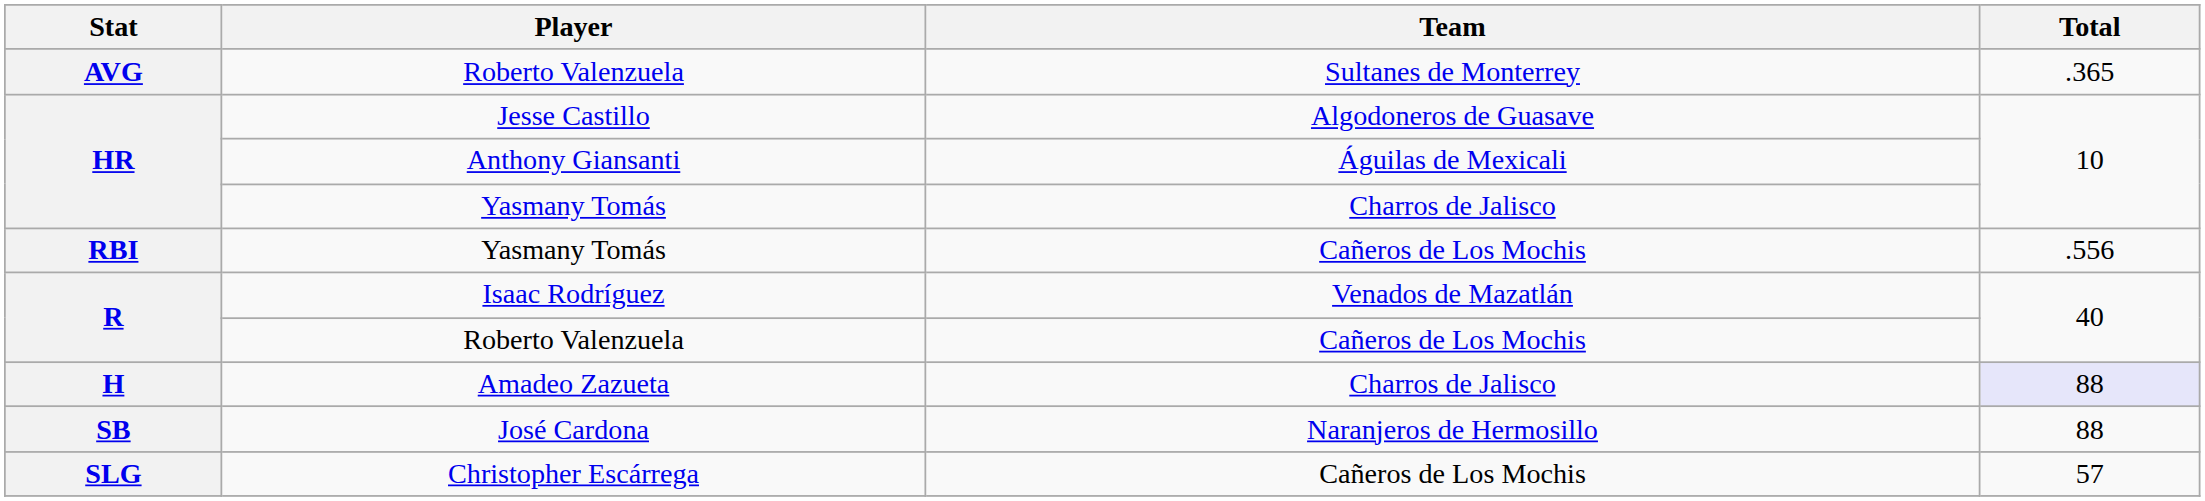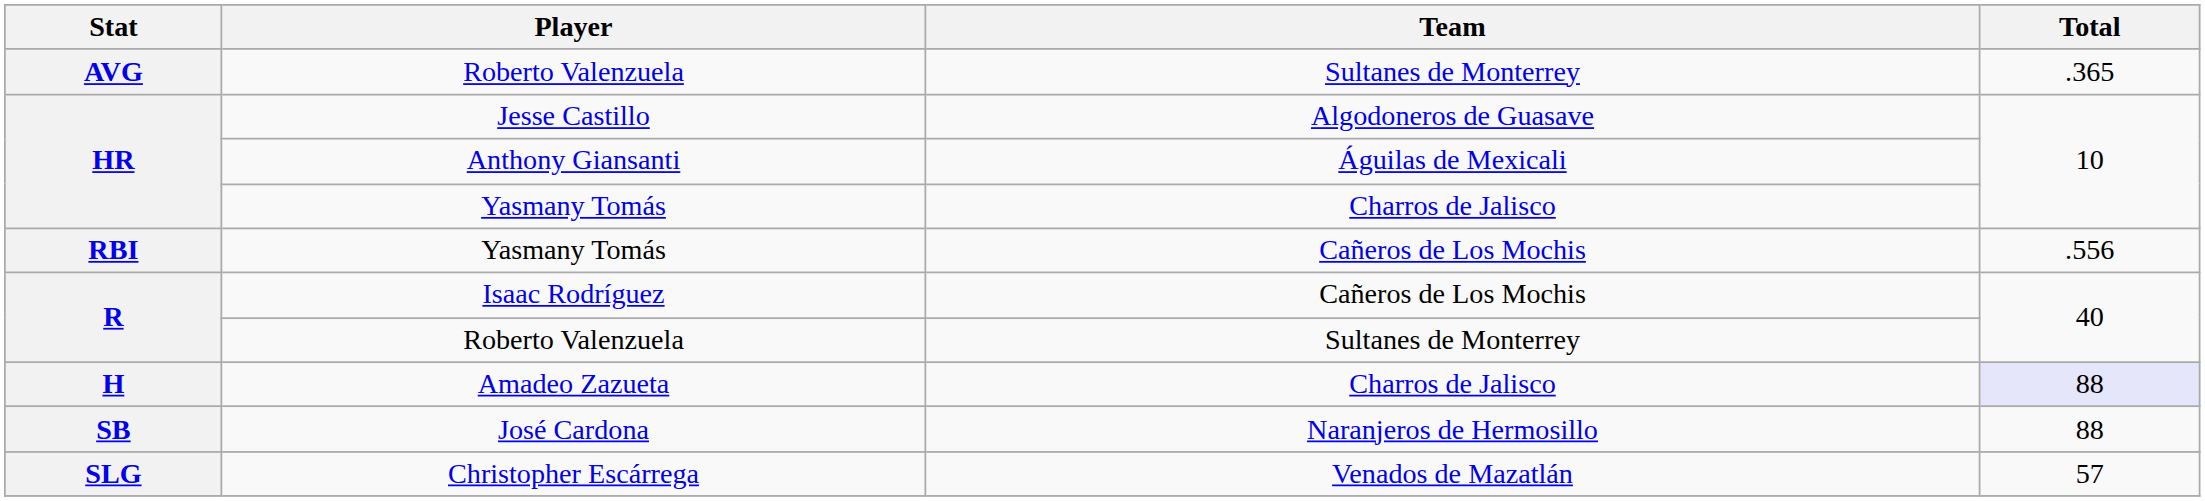 <table class="wikitable" style="text-align:center;">
 <tr>
 <th scope="col" width="3%">Stat</th>
 <th scope="col" width="10%">Player</th>
 <th scope="col" width="15%">Team</th>
 <th scope="col" width="3%">Total</th>
 </tr>
 <tr>
 <th scope="row" style="text-align:center;"><a href='#'>AVG</a></th>
 <td> <a href='#'>Roberto Valenzuela</a></td>
 <td><a href='#'>Sultanes de Monterrey</a></td>
 <td>.365</td>
 </tr>
 <tr>
 <th scope="row" style="text-align:center;" rowspan=3><a href='#'>HR</a></th>
 <td> <a href='#'>Jesse Castillo</a></td>
 <td><a href='#'>Algodoneros de Guasave</a></td>
 <td rowspan=3>10</td>
 </tr>
 <tr>
 <td> <a href='#'>Anthony Giansanti</a></td>
 <td><a href='#'>Águilas de Mexicali</a></td>
 </tr>
 <tr>
 <td> <a href='#'>Yasmany Tomás</a></td>
 <td><a href='#'>Charros de Jalisco</a></td>
 </tr>
 <tr>
 <th scope="row" style="text-align:center;"><a href='#'>RBI</a></th>
 <td> Yasmany Tomás</td>
 <td><a href='#'>Cañeros de Los Mochis</a></td>
 <td>.556</td>
 </tr>
 <tr>
 <th scope="row" style="text-align:center;" rowspan=2><a href='#'>R</a></th>
 <td> <a href='#'>Isaac Rodríguez</a></td>
-<td><a href='#'>Venados de Mazatlán</a></td>
+<td>Cañeros de Los Mochis</td>
 <td rowspan=2 >40</td>
 </tr>
 <tr>
 <td> Roberto Valenzuela</td>
-<td><a href='#'>Cañeros de Los Mochis</a></td>
+<td>Sultanes de Monterrey</td>
 </tr>
 <tr>
 <th scope="row" style="text-align:center;"><a href='#'>H</a></th>
 <td> <a href='#'>Amadeo Zazueta</a></td>
 <td><a href='#'>Charros de Jalisco</a></td>
 <td style="background: lavender;">88</td>
 </tr>
 <tr>
 <th scope="row" style="text-align:center;"><a href='#'>SB</a></th>
 <td> <a href='#'>José Cardona</a></td>
 <td><a href='#'>Naranjeros de Hermosillo</a></td>
 <td>88</td>
 </tr>
 <tr>
 <th scope="row" style="text-align:center;"><a href='#'>SLG</a></th>
 <td> <a href='#'>Christopher Escárrega</a></td>
-<td>Cañeros de Los Mochis</td>
+<td><a href='#'>Venados de Mazatlán</a></td>
 <td>57</td>
 </tr>
 </table>
